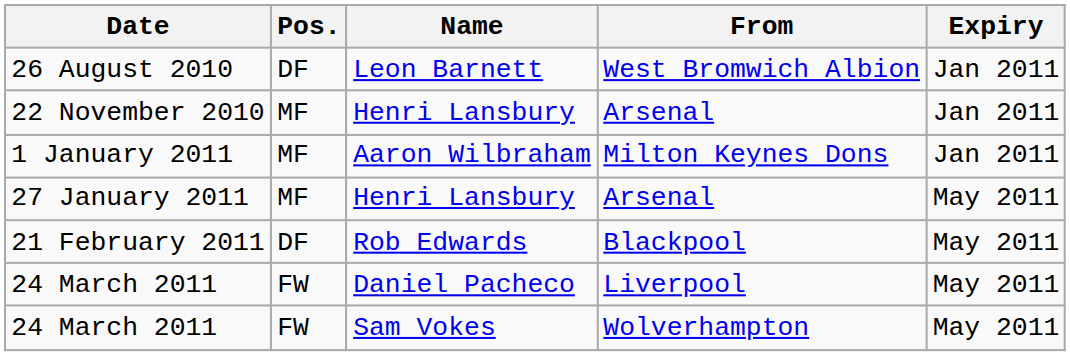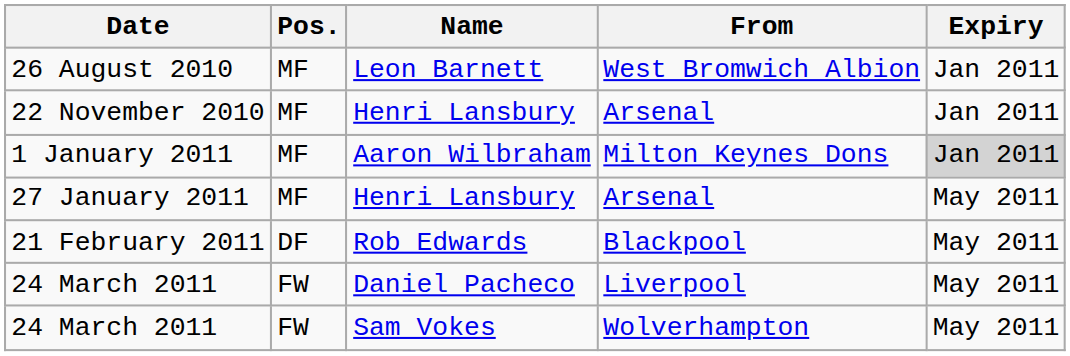 <table class="wikitable">
 <tr>
 <th>Date</th>
 <th>Pos.</th>
 <th>Name</th>
 <th>From</th>
 <th>Expiry</th>
 </tr>
 <tr>
 <td>26 August 2010</td>
-<td>DF</td>
+<td>MF</td>
 <td><a href='#'>Leon Barnett</a></td>
 <td><a href='#'>West Bromwich Albion</a></td>
 <td>Jan 2011</td>
 </tr>
 <tr>
 <td>22 November 2010</td>
 <td>MF</td>
 <td><a href='#'>Henri Lansbury</a></td>
 <td><a href='#'>Arsenal</a></td>
 <td>Jan 2011</td>
 </tr>
 <tr>
 <td>1 January 2011</td>
 <td>MF</td>
 <td><a href='#'>Aaron Wilbraham</a></td>
 <td><a href='#'>Milton Keynes Dons</a></td>
-<td>Jan 2011</td>
+<td style="background: lightgrey;">Jan 2011</td>
 </tr>
 <tr>
 <td>27 January 2011</td>
 <td>MF</td>
 <td><a href='#'>Henri Lansbury</a></td>
 <td><a href='#'>Arsenal</a></td>
 <td>May 2011</td>
 </tr>
 <tr>
 <td>21 February 2011</td>
 <td>DF</td>
 <td><a href='#'>Rob Edwards</a></td>
 <td><a href='#'>Blackpool</a></td>
 <td>May 2011</td>
 </tr>
 <tr>
 <td>24 March 2011</td>
 <td>FW</td>
 <td><a href='#'>Daniel Pacheco</a></td>
 <td><a href='#'>Liverpool</a></td>
 <td>May 2011</td>
 </tr>
 <tr>
 <td>24 March 2011</td>
 <td>FW</td>
 <td><a href='#'>Sam Vokes</a></td>
 <td><a href='#'>Wolverhampton</a></td>
 <td>May 2011</td>
 </tr>
 </table>
